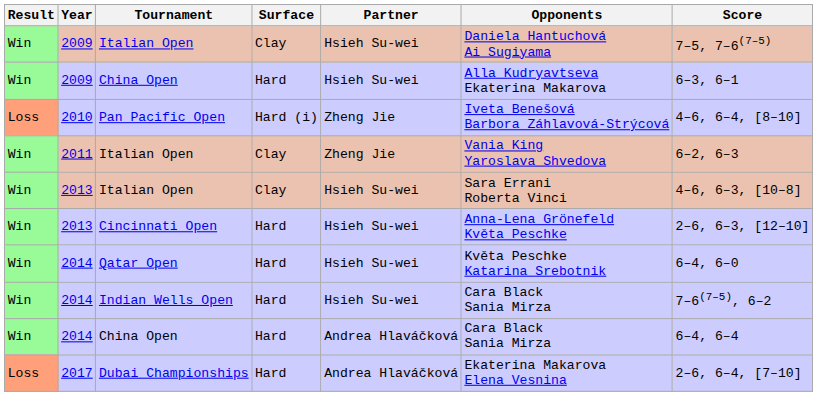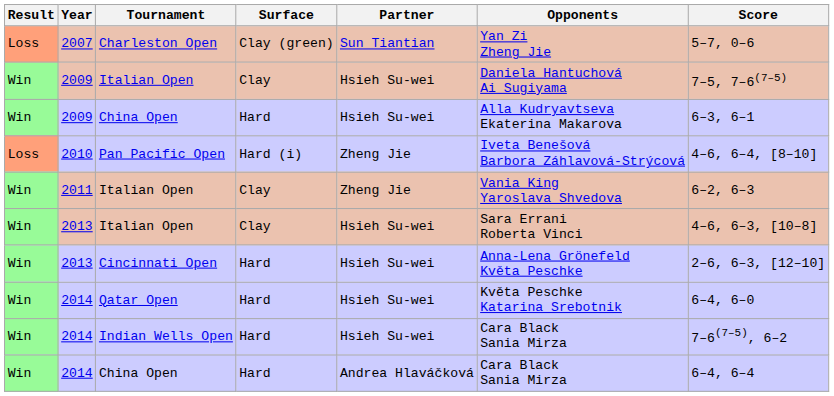 <table class="sortable wikitable">
 <tr>
 <th>Result</th>
 <th>Year</th>
 <th>Tournament</th>
 <th>Surface</th>
 <th>Partner</th>
 <th>Opponents</th>
 <th class="unsortable">Score</th>
+</tr>
+<tr style="background:#ebc2af;">
+<td bgcolor="ffa07a">Loss</td>
+<td><a href='#'>2007</a></td>
+<td><a href='#'>Charleston Open</a></td>
+<td>Clay (green)</td>
+<td> <a href='#'>Sun Tiantian</a></td>
+<td> <a href='#'>Yan Zi</a> <br>  <a href='#'>Zheng Jie</a></td>
+<td>5–7, 0–6</td>
 </tr>
 <tr style="background:#ebc2af;">
 <td bgcolor="98FB98">Win</td>
 <td><a href='#'>2009</a></td>
 <td><a href='#'>Italian Open</a></td>
 <td>Clay</td>
 <td> Hsieh Su-wei</td>
 <td> <a href='#'>Daniela Hantuchová</a> <br>  <a href='#'>Ai Sugiyama</a></td>
 <td>7–5, 7–6<sup>(7–5)</sup></td>
 </tr>
 <tr style="background:#ccf;">
 <td bgcolor="98FB98">Win</td>
 <td><a href='#'>2009</a></td>
 <td><a href='#'>China Open</a></td>
 <td>Hard</td>
 <td> Hsieh Su-wei</td>
 <td> <a href='#'>Alla Kudryavtseva</a> <br>  Ekaterina Makarova</td>
 <td>6–3, 6–1</td>
 </tr>
 <tr style="background:#ccf;">
 <td bgcolor="ffa07a">Loss</td>
 <td><a href='#'>2010</a></td>
 <td><a href='#'>Pan Pacific Open</a></td>
 <td>Hard (i)</td>
 <td> Zheng Jie</td>
 <td> <a href='#'>Iveta Benešová</a> <br>  <a href='#'>Barbora Záhlavová-Strýcová</a></td>
 <td>4–6, 6–4, [8–10]</td>
 </tr>
 <tr style="background:#ebc2af;">
 <td bgcolor="98FB98">Win</td>
 <td><a href='#'>2011</a></td>
 <td>Italian Open</td>
 <td>Clay</td>
 <td> Zheng Jie</td>
 <td> <a href='#'>Vania King</a> <br>  <a href='#'>Yaroslava Shvedova</a></td>
 <td>6–2, 6–3</td>
 </tr>
 <tr style="background:#ebc2af;">
 <td bgcolor="98FB98">Win</td>
 <td><a href='#'>2013</a></td>
 <td>Italian Open</td>
 <td>Clay</td>
 <td> Hsieh Su-wei</td>
 <td> Sara Errani <br>  Roberta Vinci</td>
 <td>4–6, 6–3, [10–8]</td>
 </tr>
 <tr style="background:#ccf;">
 <td bgcolor="98FB98">Win</td>
 <td><a href='#'>2013</a></td>
 <td><a href='#'>Cincinnati Open</a></td>
 <td>Hard</td>
 <td> Hsieh Su-wei</td>
 <td> <a href='#'>Anna-Lena Grönefeld</a> <br>  <a href='#'>Květa Peschke</a></td>
 <td>2–6, 6–3, [12–10]</td>
 </tr>
 <tr style="background:#ccf;">
 <td bgcolor="98FB98">Win</td>
 <td><a href='#'>2014</a></td>
 <td><a href='#'>Qatar Open</a></td>
 <td>Hard</td>
 <td> Hsieh Su-wei</td>
 <td> Květa Peschke <br>  <a href='#'>Katarina Srebotnik</a></td>
 <td>6–4, 6–0</td>
 </tr>
 <tr style="background:#ccf;">
 <td bgcolor="98FB98">Win</td>
 <td><a href='#'>2014</a></td>
 <td><a href='#'>Indian Wells Open</a></td>
 <td>Hard</td>
 <td> Hsieh Su-wei</td>
 <td> Cara Black <br>  Sania Mirza</td>
 <td>7–6<sup>(7–5)</sup>, 6–2</td>
 </tr>
 <tr style="background:#ccf;">
 <td bgcolor="98FB98">Win</td>
 <td><a href='#'>2014</a></td>
 <td>China Open</td>
 <td>Hard</td>
 <td> Andrea Hlaváčková</td>
 <td> Cara Black <br>  Sania Mirza</td>
 <td>6–4, 6–4</td>
 </tr>
-<tr style="background:#ccf;">
-<td bgcolor="FFA07A">Loss</td>
-<td><a href='#'>2017</a></td>
-<td><a href='#'>Dubai Championships</a></td>
-<td>Hard</td>
-<td> Andrea Hlaváčková</td>
-<td> Ekaterina Makarova <br>  <a href='#'>Elena Vesnina</a></td>
-<td>2–6, 6–4, [7–10]</td>
-</tr>
 </table>
